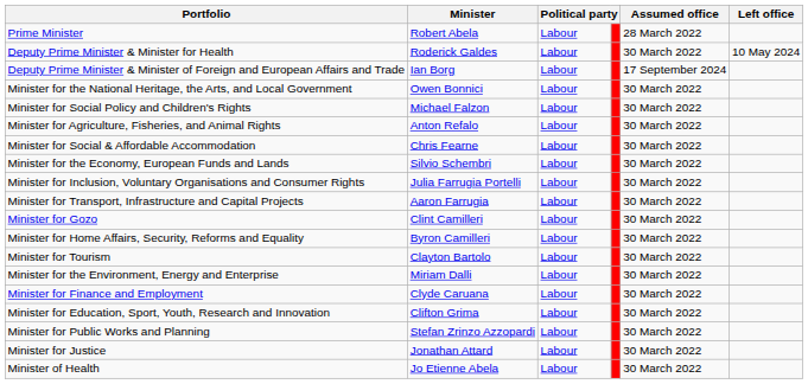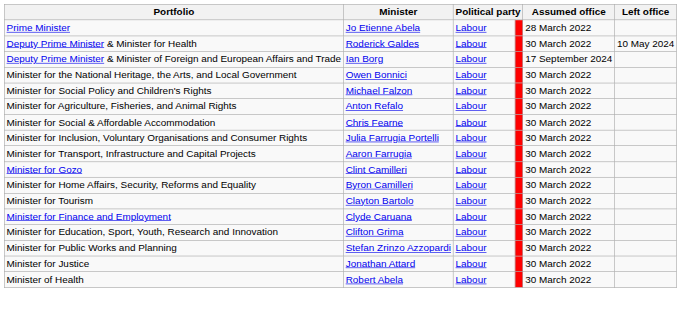 <table class="wikitable">
 <tr>
 <th>Portfolio </th>
 <th>Minister</th>
 <th colspan="2">Political party</th>
 <th>Assumed office</th>
 <th>Left office</th>
 </tr>
 <tr>
 <td><a href='#'>Prime Minister</a><br></td>
-<td><a href='#'>Robert Abela</a></td>
+<td><a href='#'>Jo Etienne Abela</a></td>
 <td><a href='#'>Labour</a></td>
 <td style="background:#FF0000;"></td>
 <td>28 March 2022</td>
 <td></td>
 </tr>
 <tr>
 <td><a href='#'>Deputy Prime Minister</a> & Minister for Health<br></td>
 <td><a href='#'>Roderick Galdes</a></td>
 <td><a href='#'>Labour</a></td>
 <td style="background:#FF0000;"></td>
 <td>30 March 2022</td>
 <td>10 May 2024</td>
 </tr>
 <tr>
 <td><a href='#'>Deputy Prime Minister</a> & Minister of Foreign and European Affairs and Trade</td>
 <td><a href='#'>Ian Borg</a></td>
 <td><a href='#'>Labour</a></td>
 <td style="background:#FF0000;"></td>
 <td>17 September 2024</td>
 <td></td>
 </tr>
 <tr>
 <td>Minister for the National Heritage, the Arts, and Local Government<br></td>
 <td><a href='#'>Owen Bonnici</a></td>
 <td><a href='#'>Labour</a></td>
 <td style="background:#FF0000;"></td>
 <td>30 March 2022</td>
 <td></td>
 </tr>
 <tr>
 <td>Minister for Social Policy and Children's Rights<br></td>
 <td><a href='#'>Michael Falzon</a></td>
 <td><a href='#'>Labour</a></td>
 <td style="background:#FF0000;"></td>
 <td>30 March 2022</td>
 <td></td>
 </tr>
 <tr>
 <td>Minister for Agriculture, Fisheries, and Animal Rights<br></td>
 <td><a href='#'>Anton Refalo</a></td>
 <td><a href='#'>Labour</a></td>
 <td style="background:#FF0000;"></td>
 <td>30 March 2022</td>
 <td></td>
 </tr>
 <tr>
 <td>Minister for Social & Affordable Accommodation<br></td>
 <td><a href='#'>Chris Fearne</a></td>
 <td><a href='#'>Labour</a></td>
 <td style="background:#FF0000;"></td>
 <td>30 March 2022</td>
 <td></td>
 </tr>
 <tr>
-<td>Minister for the Economy, European Funds and Lands<br></td>
-<td><a href='#'>Silvio Schembri</a></td>
-<td><a href='#'>Labour</a></td>
-<td style="background:#FF0000;"></td>
-<td>30 March 2022</td>
-<td></td>
-</tr>
-<tr>
 <td>Minister for Inclusion, Voluntary Organisations and Consumer Rights<br></td>
 <td><a href='#'>Julia Farrugia Portelli</a></td>
 <td><a href='#'>Labour</a></td>
 <td style="background:#FF0000;"></td>
 <td>30 March 2022</td>
 <td></td>
 </tr>
 <tr>
 <td>Minister for Transport, Infrastructure and Capital Projects<br></td>
 <td><a href='#'>Aaron Farrugia</a></td>
 <td><a href='#'>Labour</a></td>
 <td style="background:#FF0000;"></td>
 <td>30 March 2022</td>
 <td></td>
 </tr>
 <tr>
 <td><a href='#'>Minister for Gozo</a><br></td>
 <td><a href='#'>Clint Camilleri</a></td>
 <td><a href='#'>Labour</a></td>
 <td style="background:#FF0000;"></td>
 <td>30 March 2022</td>
 <td></td>
 </tr>
 <tr>
 <td>Minister for Home Affairs, Security, Reforms and Equality<br></td>
 <td><a href='#'>Byron Camilleri</a></td>
 <td><a href='#'>Labour</a></td>
 <td style="background:#FF0000;"></td>
 <td>30 March 2022</td>
 <td></td>
 </tr>
 <tr>
 <td>Minister for Tourism<br></td>
 <td><a href='#'>Clayton Bartolo</a></td>
 <td><a href='#'>Labour</a></td>
 <td style="background:#FF0000;"></td>
 <td>30 March 2022</td>
 <td></td>
 </tr>
 <tr>
-<td>Minister for the Environment, Energy and Enterprise<br></td>
-<td><a href='#'>Miriam Dalli</a></td>
-<td><a href='#'>Labour</a></td>
-<td style="background:#FF0000;"></td>
-<td>30 March 2022</td>
-<td></td>
-</tr>
-<tr>
 <td><a href='#'>Minister for Finance and Employment</a><br></td>
 <td><a href='#'>Clyde Caruana</a></td>
 <td><a href='#'>Labour</a></td>
 <td style="background:#FF0000;"></td>
 <td>30 March 2022</td>
 <td></td>
 </tr>
 <tr>
 <td>Minister for Education, Sport, Youth, Research and Innovation<br></td>
 <td><a href='#'>Clifton Grima</a></td>
 <td><a href='#'>Labour</a></td>
 <td style="background:#FF0000;"></td>
 <td>30 March 2022</td>
 <td></td>
 </tr>
 <tr>
 <td>Minister for Public Works and Planning<br></td>
 <td><a href='#'>Stefan Zrinzo Azzopardi</a></td>
 <td><a href='#'>Labour</a></td>
 <td style="background:#FF0000;"></td>
 <td>30 March 2022</td>
 <td></td>
 </tr>
 <tr>
 <td>Minister for Justice<br></td>
 <td><a href='#'>Jonathan Attard</a></td>
 <td><a href='#'>Labour</a></td>
 <td style="background:#FF0000;"></td>
 <td>30 March 2022</td>
 <td></td>
 </tr>
 <tr>
 <td>Minister of Health<br></td>
-<td><a href='#'>Jo Etienne Abela</a></td>
+<td><a href='#'>Robert Abela</a></td>
 <td><a href='#'>Labour</a></td>
 <td style="background:#FF0000;"></td>
 <td>30 March 2022</td>
 <td></td>
 </tr>
 </table>
